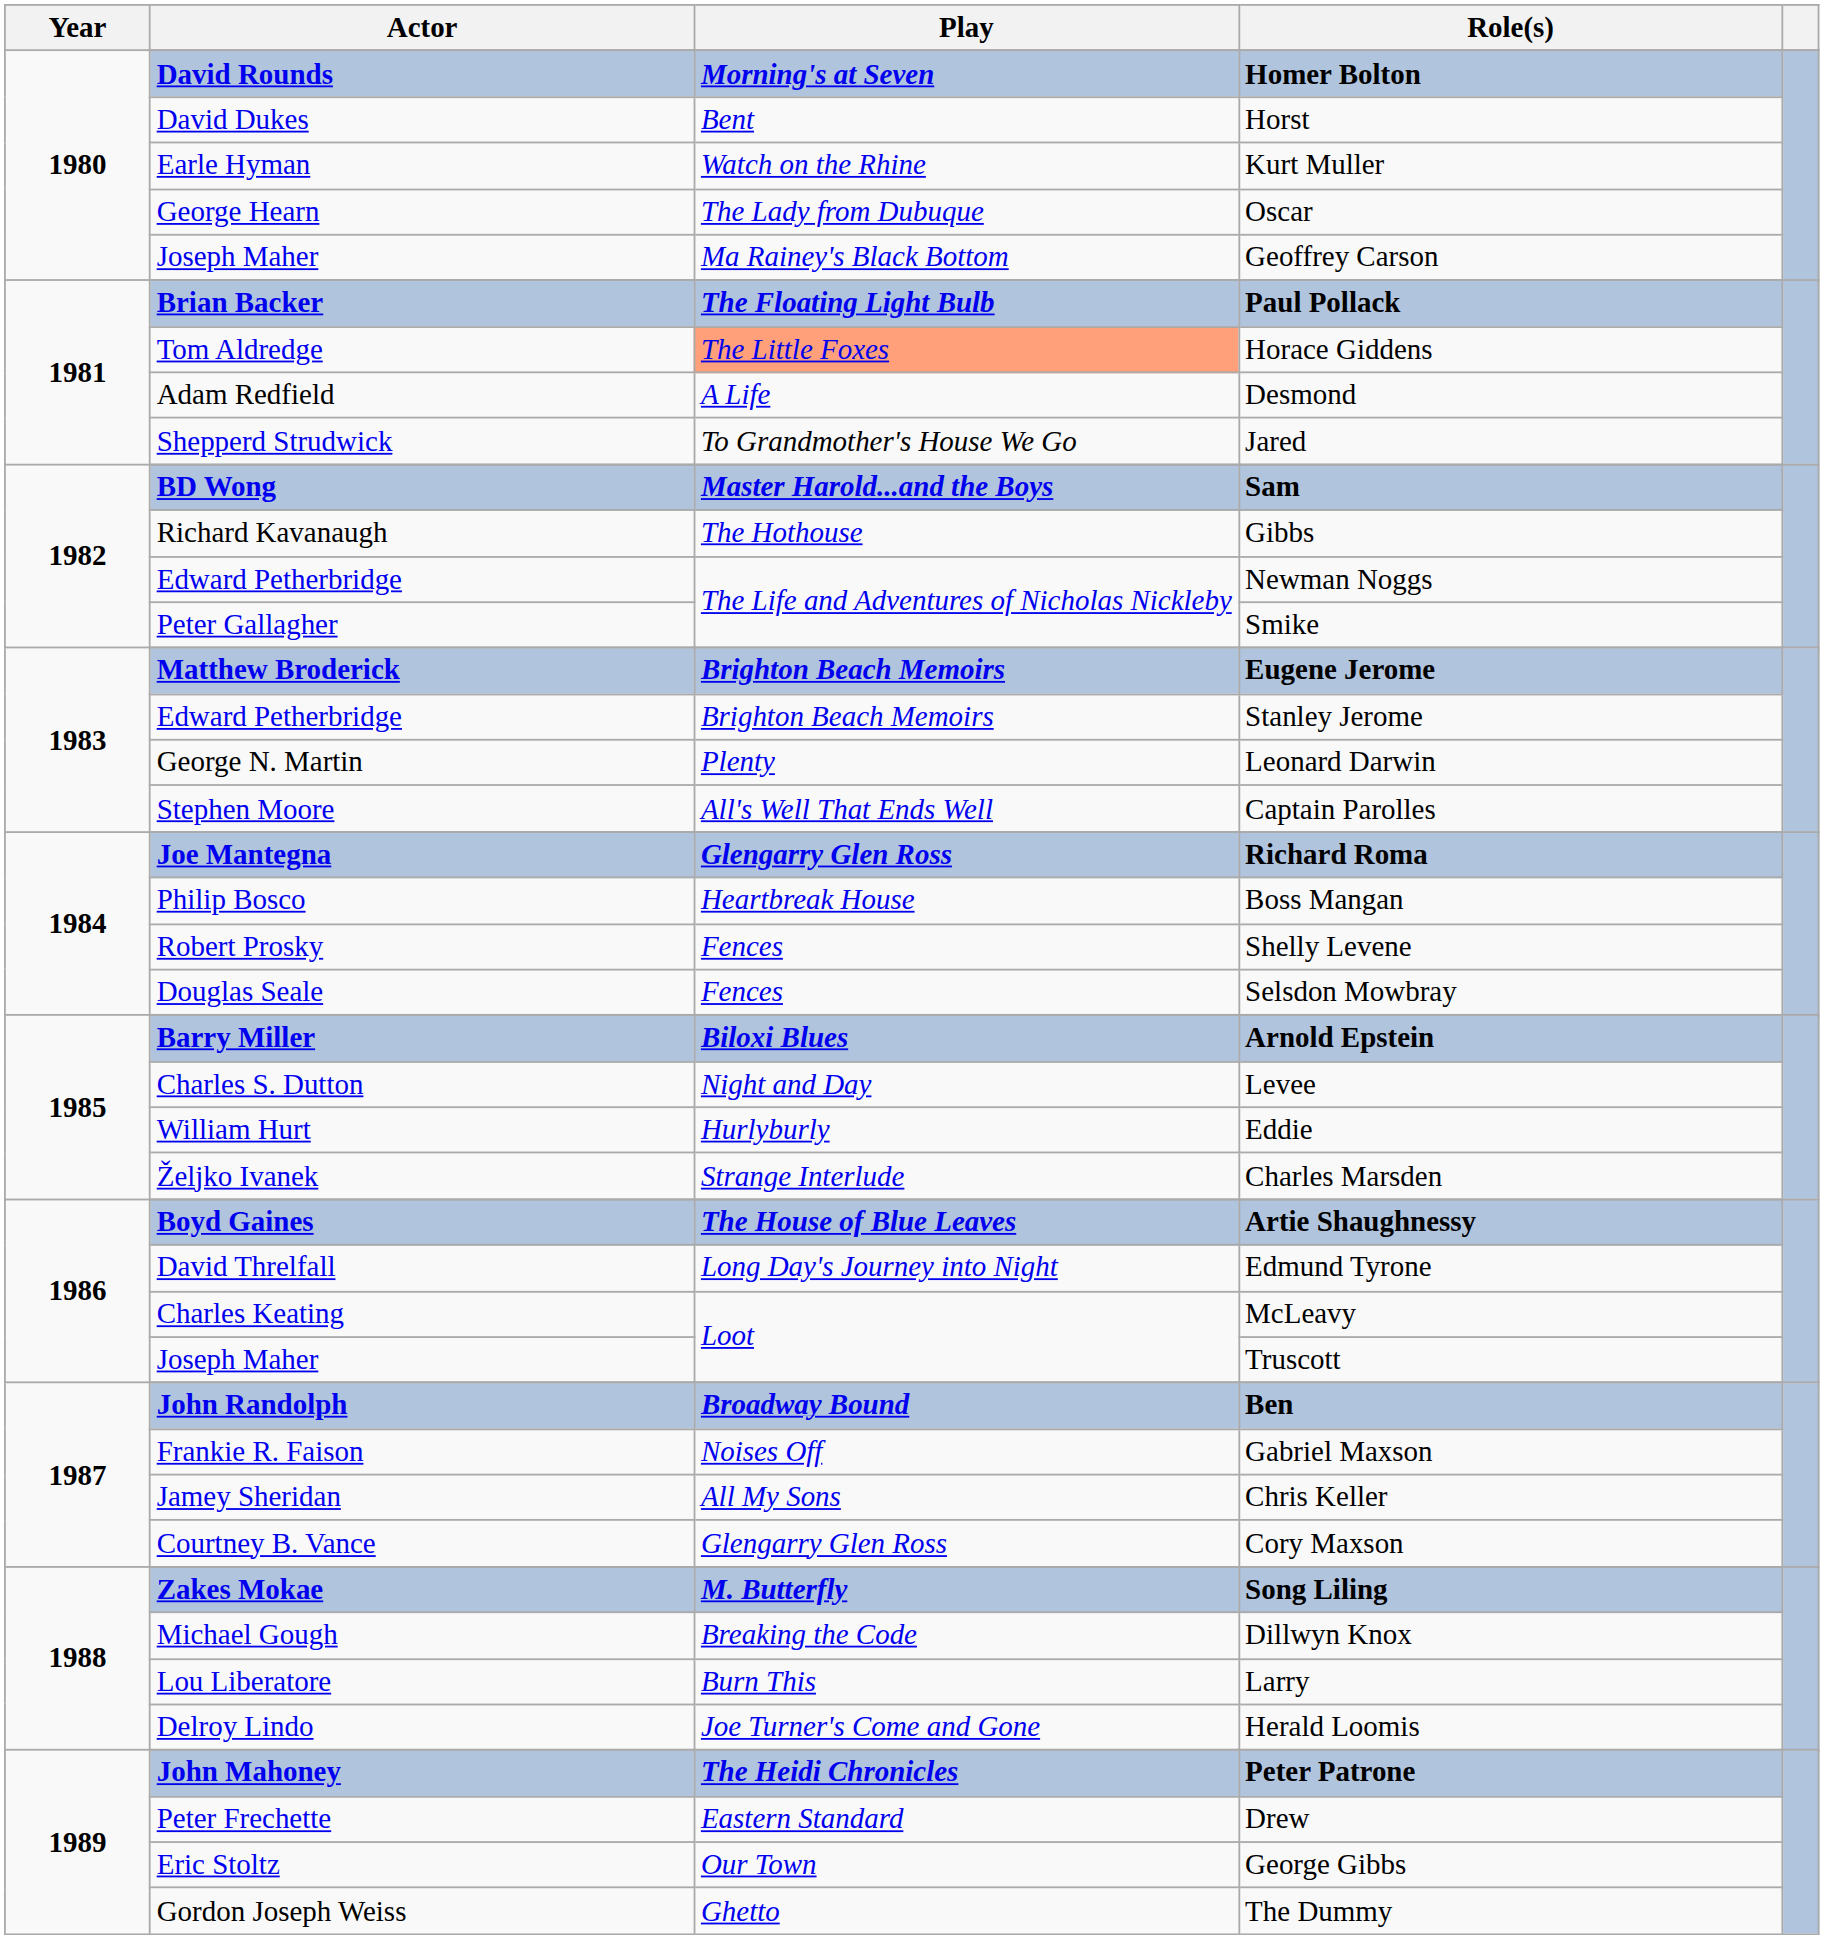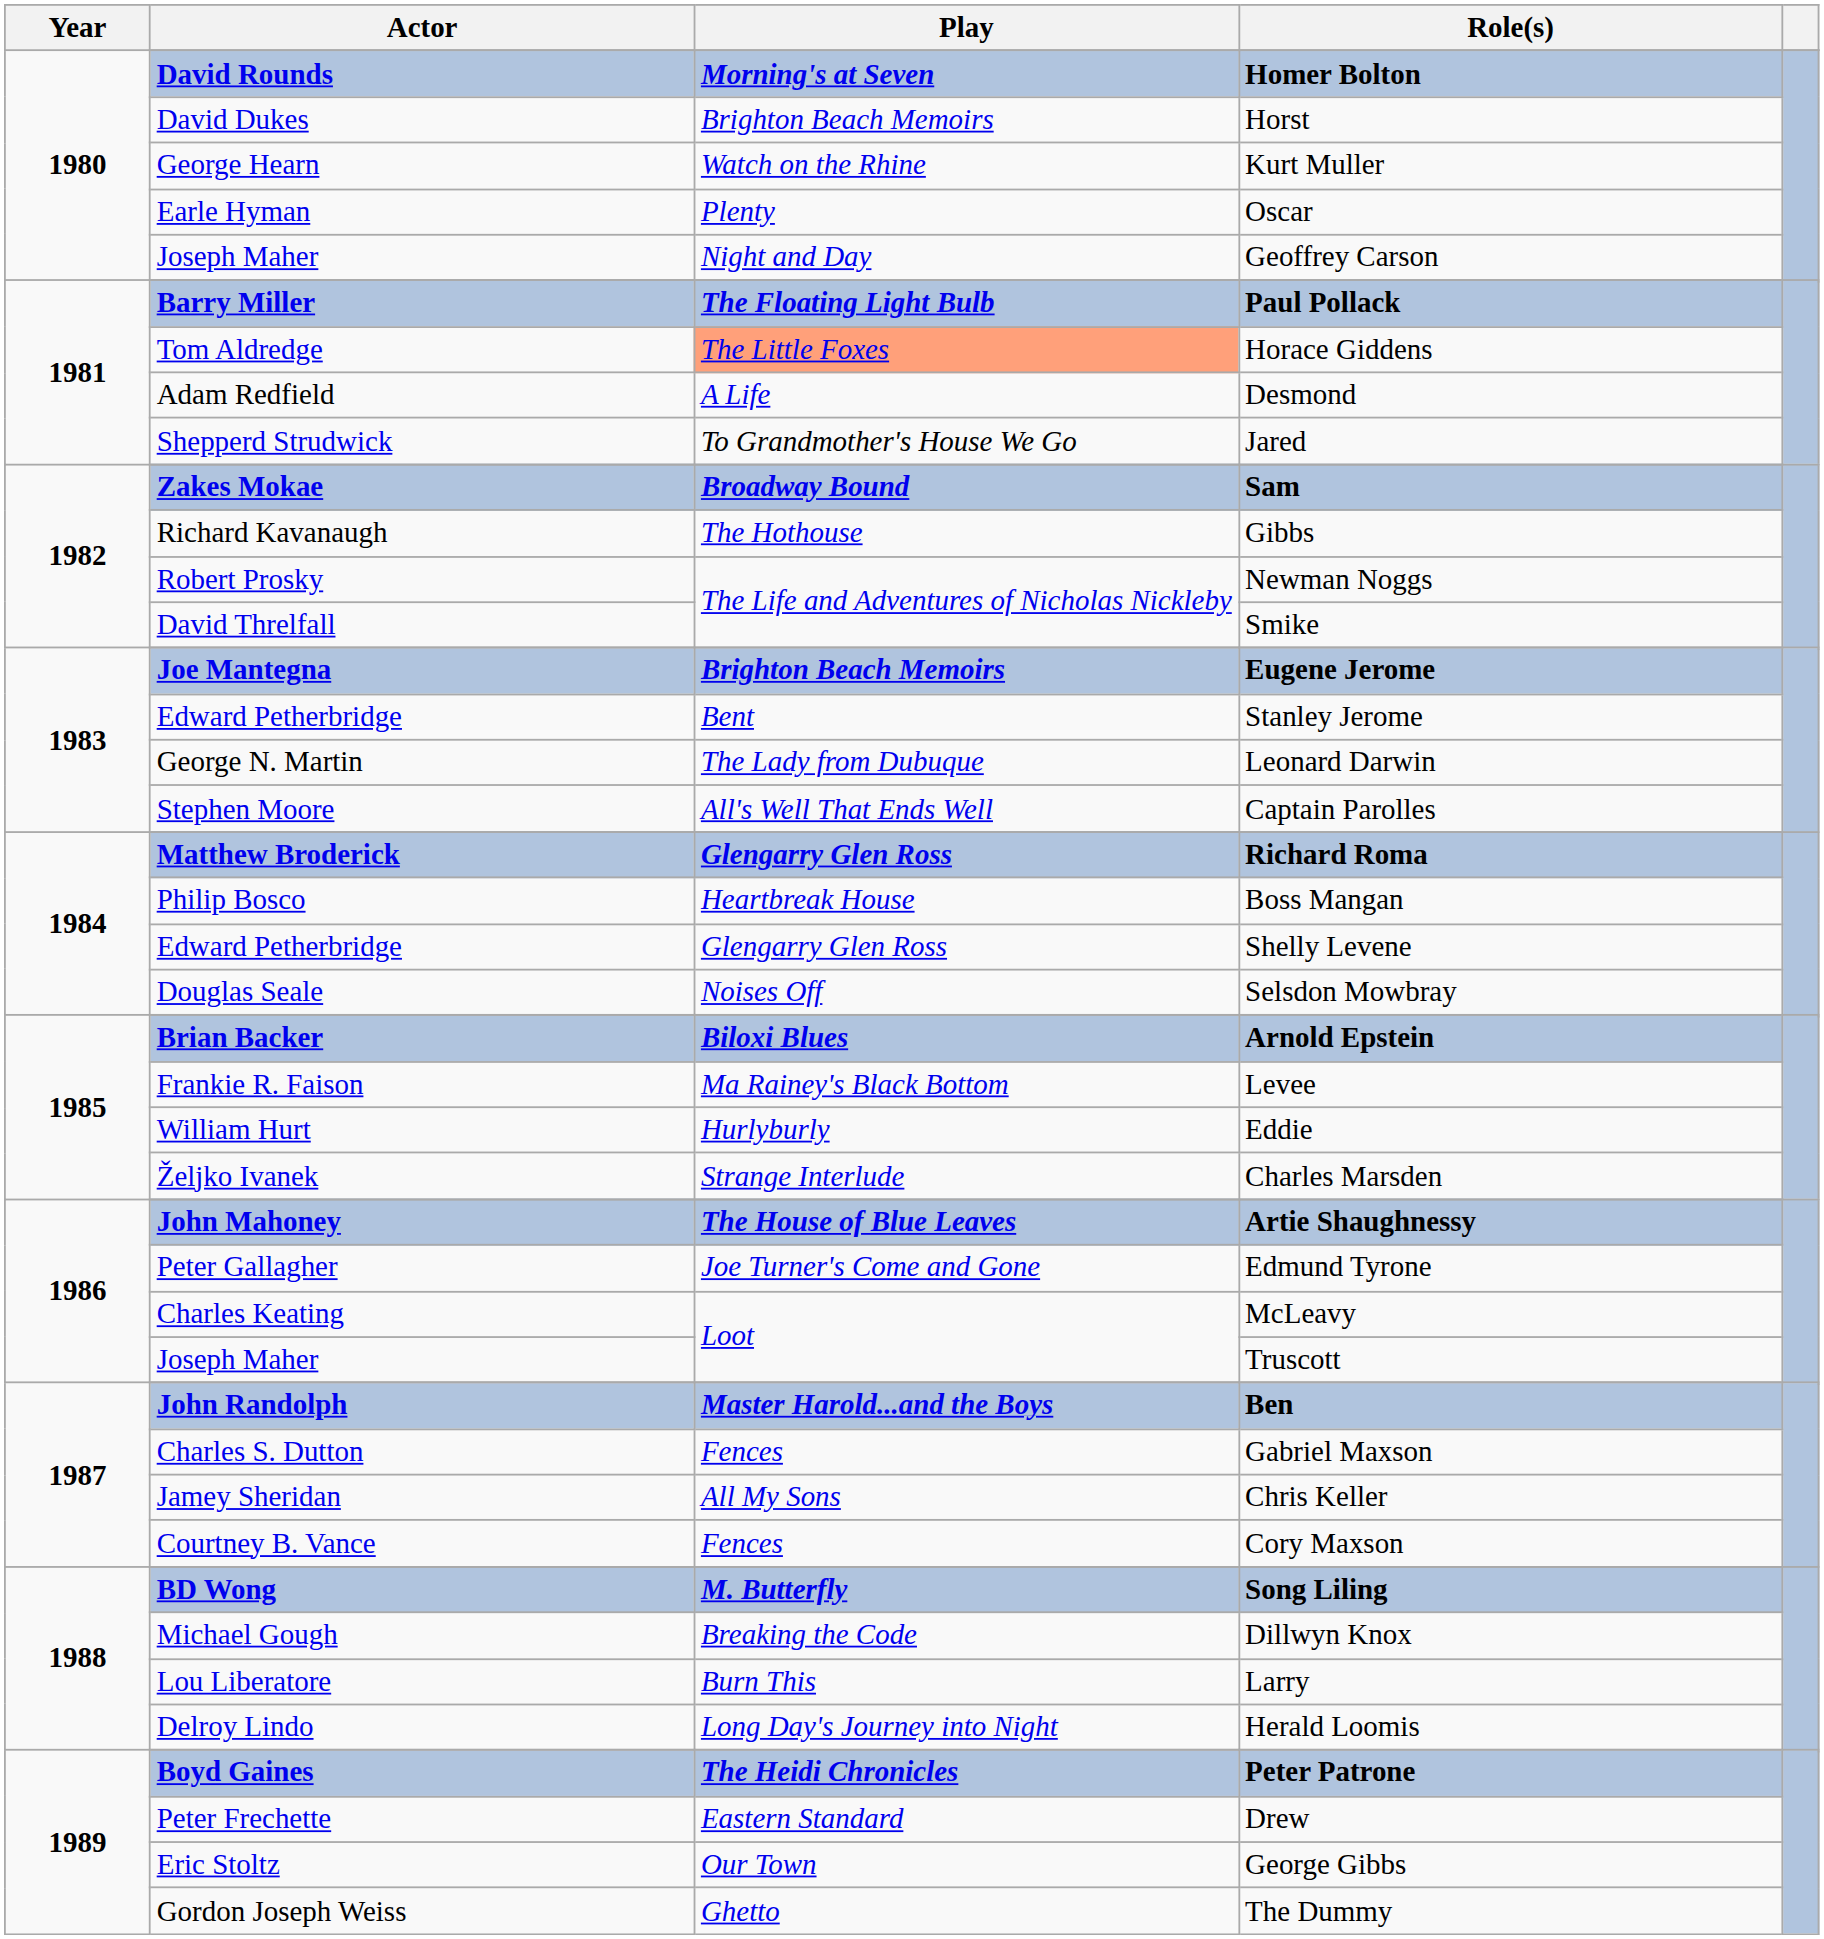 <table class="wikitable sortable">
 <tr>
 <th scope="col" style="width:8%;">Year</th>
 <th scope="col" style="width:30%;">Actor</th>
 <th scope="col" style="width:30%;">Play</th>
 <th scope="col" style="width:30%;">Role(s)</th>
 <th scope="col" style="width:2%;" class="unsortable"></th>
 </tr>
 <tr>
 <td rowspan="6" align="center"><strong>1980</strong> <br> </td>
 </tr>
 <tr style="background:#B0C4DE">
 <td><strong><a href='#'>David Rounds</a></strong></td>
 <td><strong><em><a href='#'>Morning's at Seven</a></em></strong></td>
 <td><strong>Homer Bolton</strong></td>
 <td rowspan="6" align="center"></td>
 </tr>
 <tr>
 <td><a href='#'>David Dukes</a></td>
-<td><em><a href='#'>Bent</a></em></td>
+<td><em><a href='#'>Brighton Beach Memoirs</a></em></td>
 <td>Horst</td>
 </tr>
 <tr>
-<td><a href='#'>Earle Hyman</a></td>
+<td><a href='#'>George Hearn</a></td>
 <td><em><a href='#'>Watch on the Rhine</a></em></td>
 <td>Kurt Muller</td>
 </tr>
 <tr>
-<td><a href='#'>George Hearn</a></td>
-<td><em><a href='#'>The Lady from Dubuque</a></em></td>
+<td><a href='#'>Earle Hyman</a></td>
+<td><em><a href='#'>Plenty</a></em></td>
 <td>Oscar</td>
 </tr>
 <tr>
 <td><a href='#'>Joseph Maher</a></td>
-<td><em><a href='#'>Ma Rainey's Black Bottom</a></em></td>
+<td><em><a href='#'>Night and Day</a></em></td>
 <td>Geoffrey Carson</td>
 </tr>
 <tr>
 <td rowspan="5" align="center"><strong>1981</strong> <br> </td>
 </tr>
 <tr style="background:#B0C4DE">
-<td><strong><a href='#'>Brian Backer</a></strong></td>
+<td><strong><a href='#'>Barry Miller</a></strong></td>
 <td><strong><em><a href='#'>The Floating Light Bulb</a></em></strong></td>
 <td><strong>Paul Pollack</strong></td>
 <td rowspan="5" align="center"></td>
 </tr>
 <tr>
 <td><a href='#'>Tom Aldredge</a></td>
 <td style="background: lightsalmon;"><em><a href='#'>The Little Foxes</a></em></td>
 <td>Horace Giddens</td>
 </tr>
 <tr>
 <td>Adam Redfield</td>
 <td><em><a href='#'>A Life</a></em></td>
 <td>Desmond</td>
 </tr>
 <tr>
 <td><a href='#'>Shepperd Strudwick</a></td>
 <td><em>To Grandmother's House We Go</em></td>
 <td>Jared</td>
 </tr>
 <tr>
 <td rowspan="5" align="center"><strong>1982</strong> <br> </td>
 </tr>
 <tr style="background:#B0C4DE">
-<td><strong><a href='#'>BD Wong</a></strong></td>
-<td><strong><em><a href='#'>Master Harold...and the Boys</a></em></strong></td>
+<td><strong><a href='#'>Zakes Mokae</a></strong></td>
+<td><strong><em><a href='#'>Broadway Bound</a></em></strong></td>
 <td><strong>Sam</strong></td>
 <td rowspan="5" align="center"></td>
 </tr>
 <tr>
 <td>Richard Kavanaugh</td>
 <td><em><a href='#'>The Hothouse</a></em></td>
 <td>Gibbs</td>
 </tr>
 <tr>
-<td><a href='#'>Edward Petherbridge</a></td>
+<td><a href='#'>Robert Prosky</a></td>
 <td rowspan="2"><em><a href='#'>The Life and Adventures of Nicholas Nickleby</a></em></td>
 <td>Newman Noggs</td>
 </tr>
 <tr>
-<td><a href='#'>Peter Gallagher</a></td>
+<td><a href='#'>David Threlfall</a></td>
 <td>Smike</td>
 </tr>
 <tr>
 <td rowspan="5" align="center"><strong>1983</strong> <br> </td>
 </tr>
 <tr style="background:#B0C4DE">
-<td><strong><a href='#'>Matthew Broderick</a></strong></td>
+<td><strong><a href='#'>Joe Mantegna</a></strong></td>
 <td><strong><em><a href='#'>Brighton Beach Memoirs</a></em></strong></td>
 <td><strong>Eugene Jerome</strong></td>
 <td rowspan="5" align="center"></td>
 </tr>
 <tr>
 <td><a href='#'>Edward Petherbridge</a></td>
-<td><em><a href='#'>Brighton Beach Memoirs</a></em></td>
+<td><em><a href='#'>Bent</a></em></td>
 <td>Stanley Jerome</td>
 </tr>
 <tr>
 <td>George N. Martin</td>
-<td><em><a href='#'>Plenty</a></em></td>
+<td><em><a href='#'>The Lady from Dubuque</a></em></td>
 <td>Leonard Darwin</td>
 </tr>
 <tr>
 <td><a href='#'>Stephen Moore</a></td>
 <td><em><a href='#'>All's Well That Ends Well</a></em></td>
 <td>Captain Parolles</td>
 </tr>
 <tr>
 <td rowspan="5" align="center"><strong>1984</strong> <br> </td>
 </tr>
 <tr style="background:#B0C4DE">
-<td><strong><a href='#'>Joe Mantegna</a></strong></td>
+<td><strong><a href='#'>Matthew Broderick</a></strong></td>
 <td><strong><em><a href='#'>Glengarry Glen Ross</a></em></strong></td>
 <td><strong>Richard Roma</strong></td>
 <td rowspan="5" align="center"></td>
 </tr>
 <tr>
 <td><a href='#'>Philip Bosco</a></td>
 <td><em><a href='#'>Heartbreak House</a></em></td>
 <td>Boss Mangan</td>
 </tr>
 <tr>
-<td><a href='#'>Robert Prosky</a></td>
-<td><em><a href='#'>Fences</a></em></td>
+<td><a href='#'>Edward Petherbridge</a></td>
+<td><em><a href='#'>Glengarry Glen Ross</a></em></td>
 <td>Shelly Levene</td>
 </tr>
 <tr>
 <td><a href='#'>Douglas Seale</a></td>
-<td><em><a href='#'>Fences</a></em></td>
+<td><em><a href='#'>Noises Off</a></em></td>
 <td>Selsdon Mowbray</td>
 </tr>
 <tr>
 <td rowspan="5" align="center"><strong>1985</strong> <br> </td>
 </tr>
 <tr style="background:#B0C4DE">
-<td><strong><a href='#'>Barry Miller</a></strong></td>
+<td><strong><a href='#'>Brian Backer</a></strong></td>
 <td><strong><em><a href='#'>Biloxi Blues</a></em></strong></td>
 <td><strong>Arnold Epstein</strong></td>
 <td rowspan="5" align="center"></td>
 </tr>
 <tr>
-<td><a href='#'>Charles S. Dutton</a></td>
-<td><em><a href='#'>Night and Day</a></em></td>
+<td><a href='#'>Frankie R. Faison</a></td>
+<td><em><a href='#'>Ma Rainey's Black Bottom</a></em></td>
 <td>Levee</td>
 </tr>
 <tr>
 <td><a href='#'>William Hurt</a></td>
 <td><em><a href='#'>Hurlyburly</a></em></td>
 <td>Eddie</td>
 </tr>
 <tr>
 <td><a href='#'>Željko Ivanek</a></td>
 <td><em><a href='#'>Strange Interlude</a></em></td>
 <td>Charles Marsden</td>
 </tr>
 <tr>
 <td rowspan="5" align="center"><strong>1986</strong> <br> </td>
 </tr>
 <tr style="background:#B0C4DE">
-<td><strong><a href='#'>Boyd Gaines</a></strong></td>
+<td><strong><a href='#'>John Mahoney</a></strong></td>
 <td><strong><em><a href='#'>The House of Blue Leaves</a></em></strong></td>
 <td><strong>Artie Shaughnessy</strong></td>
 <td rowspan="5" align="center"></td>
 </tr>
 <tr>
-<td><a href='#'>David Threlfall</a></td>
-<td><em><a href='#'>Long Day's Journey into Night</a></em></td>
+<td><a href='#'>Peter Gallagher</a></td>
+<td><em><a href='#'>Joe Turner's Come and Gone</a></em></td>
 <td>Edmund Tyrone</td>
 </tr>
 <tr>
 <td><a href='#'>Charles Keating</a></td>
 <td rowspan="2"><em><a href='#'>Loot</a></em></td>
 <td>McLeavy</td>
 </tr>
 <tr>
 <td><a href='#'>Joseph Maher</a></td>
 <td>Truscott</td>
 </tr>
 <tr>
 <td rowspan="5" align="center"><strong>1987</strong> <br> </td>
 </tr>
 <tr style="background:#B0C4DE">
 <td><strong><a href='#'>John Randolph</a></strong></td>
-<td><strong><em><a href='#'>Broadway Bound</a></em></strong></td>
+<td><strong><em><a href='#'>Master Harold...and the Boys</a></em></strong></td>
 <td><strong>Ben</strong></td>
 <td rowspan="5" align="center"></td>
 </tr>
 <tr>
-<td><a href='#'>Frankie R. Faison</a></td>
-<td><em><a href='#'>Noises Off</a></em></td>
+<td><a href='#'>Charles S. Dutton</a></td>
+<td><em><a href='#'>Fences</a></em></td>
 <td>Gabriel Maxson</td>
 </tr>
 <tr>
 <td><a href='#'>Jamey Sheridan</a></td>
 <td><em><a href='#'>All My Sons</a></em></td>
 <td>Chris Keller</td>
 </tr>
 <tr>
 <td><a href='#'>Courtney B. Vance</a></td>
-<td><em><a href='#'>Glengarry Glen Ross</a></em></td>
+<td><em><a href='#'>Fences</a></em></td>
 <td>Cory Maxson</td>
 </tr>
 <tr>
 <td rowspan="5" align="center"><strong>1988</strong> <br> </td>
 </tr>
 <tr style="background:#B0C4DE">
-<td><strong><a href='#'>Zakes Mokae</a></strong></td>
+<td><strong><a href='#'>BD Wong</a></strong></td>
 <td><strong><em><a href='#'>M. Butterfly</a></em></strong></td>
 <td><strong>Song Liling</strong></td>
 <td rowspan="5" align="center"></td>
 </tr>
 <tr>
 <td><a href='#'>Michael Gough</a></td>
 <td><em><a href='#'>Breaking the Code</a></em></td>
 <td>Dillwyn Knox</td>
 </tr>
 <tr>
 <td><a href='#'>Lou Liberatore</a></td>
 <td><em><a href='#'>Burn This</a></em></td>
 <td>Larry</td>
 </tr>
 <tr>
 <td><a href='#'>Delroy Lindo</a></td>
-<td><em><a href='#'>Joe Turner's Come and Gone</a></em></td>
+<td><em><a href='#'>Long Day's Journey into Night</a></em></td>
 <td>Herald Loomis</td>
 </tr>
 <tr>
 <td rowspan="5" align="center"><strong>1989</strong> <br> </td>
 </tr>
 <tr style="background:#B0C4DE">
-<td><strong><a href='#'>John Mahoney</a></strong></td>
+<td><strong><a href='#'>Boyd Gaines</a></strong></td>
 <td><strong><em><a href='#'>The Heidi Chronicles</a></em></strong></td>
 <td><strong>Peter Patrone</strong></td>
 <td rowspan="5" align="center"></td>
 </tr>
 <tr>
 <td><a href='#'>Peter Frechette</a></td>
 <td><em><a href='#'>Eastern Standard</a></em></td>
 <td>Drew</td>
 </tr>
 <tr>
 <td><a href='#'>Eric Stoltz</a></td>
 <td><em><a href='#'>Our Town</a></em></td>
 <td>George Gibbs</td>
 </tr>
 <tr>
 <td>Gordon Joseph Weiss</td>
 <td><em><a href='#'>Ghetto</a></em></td>
 <td>The Dummy</td>
 </tr>
 </table>
